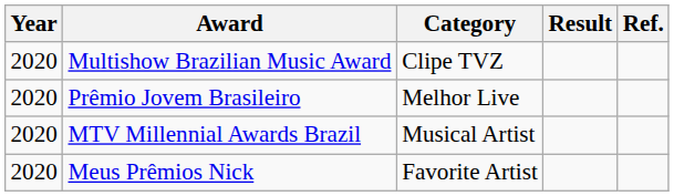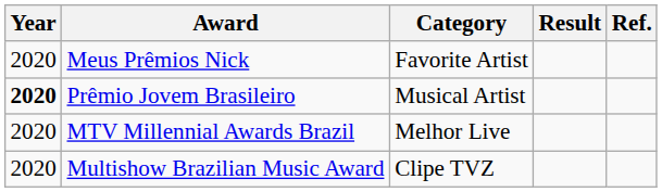 <table class="wikitable">
 <tr>
 <th>Year</th>
 <th>Award</th>
 <th>Category</th>
 <th>Result</th>
 <th>Ref.</th>
 </tr>
 <tr>
 <td rowspan=1>2020</td>
-<td><a href='#'>Multishow Brazilian Music Award</a></td>
-<td>Clipe TVZ</td>
+<td><a href='#'>Meus Prêmios Nick</a></td>
+<td>Favorite Artist</td>
+<td></td>
+<td></td>
+</tr>
+<tr>
+<td rowspan=1><strong>2020</strong></td>
+<td><a href='#'>Prêmio Jovem Brasileiro</a></td>
+<td>Musical Artist</td>
 <td></td>
 <td></td>
 </tr>
 <tr>
 <td rowspan=1>2020</td>
-<td><a href='#'>Prêmio Jovem Brasileiro</a></td>
+<td><a href='#'>MTV Millennial Awards Brazil</a></td>
 <td>Melhor Live</td>
 <td></td>
 <td></td>
 </tr>
 <tr>
 <td rowspan=1>2020</td>
-<td><a href='#'>MTV Millennial Awards Brazil</a></td>
-<td>Musical Artist</td>
-<td></td>
-<td></td>
-</tr>
-<tr>
-<td rowspan=1>2020</td>
-<td><a href='#'>Meus Prêmios Nick</a></td>
-<td>Favorite Artist</td>
+<td><a href='#'>Multishow Brazilian Music Award</a></td>
+<td>Clipe TVZ</td>
 <td></td>
 <td></td>
 </tr>
 </table>
